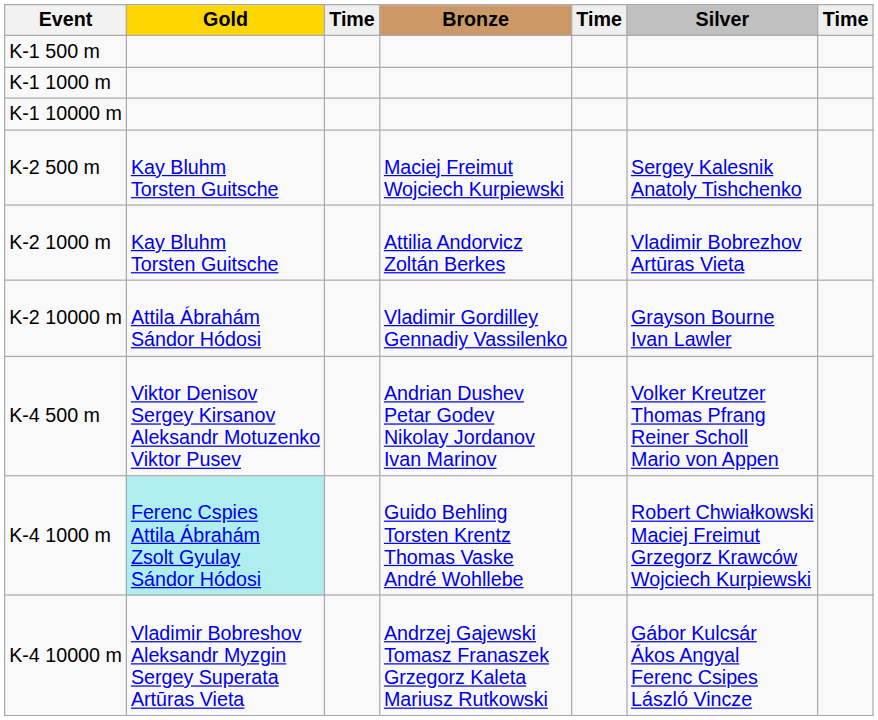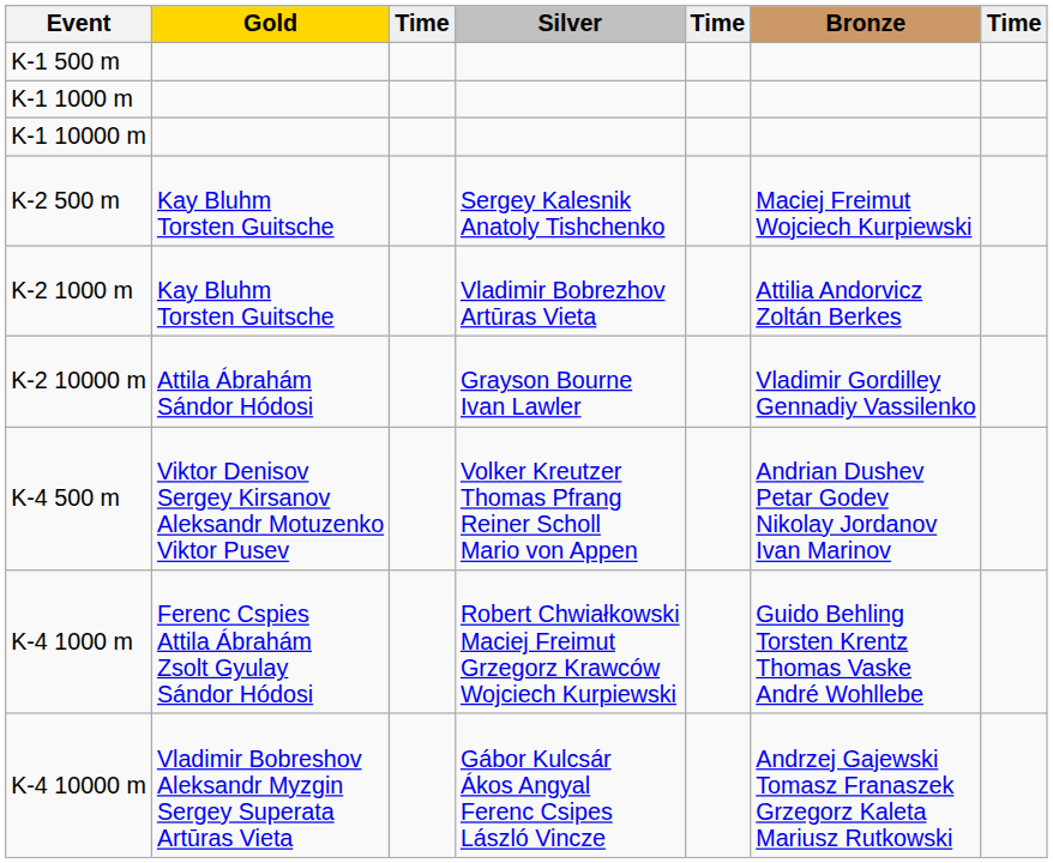 <table class="wikitable">
 <tr>
 <th>Event</th>
 <td align=center bgcolor="gold"><strong>Gold</strong></td>
 <td align=center bgcolor="EFEFEF"><strong>Time</strong></td>
+<td align=center bgcolor="silver"><strong>Silver</strong></td>
+<td align=center bgcolor="EFEFEF"><strong>Time</strong></td>
 <td align=center bgcolor="CC9966"><strong>Bronze</strong></td>
-<td align=center bgcolor="EFEFEF"><strong>Time</strong></td>
-<td align=center bgcolor="silver"><strong>Silver</strong></td>
 <td align=center bgcolor="EFEFEF"><strong>Time</strong></td>
 </tr>
 <tr>
 <td>K-1 500 m</td>
 <td></td>
 <td></td>
 <td></td>
 <td></td>
 <td></td>
 <td></td>
 </tr>
 <tr>
 <td>K-1 1000 m</td>
 <td></td>
 <td></td>
 <td></td>
 <td></td>
 <td></td>
 <td></td>
 </tr>
 <tr>
 <td>K-1 10000 m</td>
 <td></td>
 <td></td>
 <td></td>
 <td></td>
 <td></td>
 <td></td>
 </tr>
 <tr>
 <td>K-2 500 m</td>
 <td><br><a href='#'>Kay Bluhm</a><br><a href='#'>Torsten Guitsche</a></td>
 <td></td>
+<td><br><a href='#'>Sergey Kalesnik</a><br><a href='#'>Anatoly Tishchenko</a></td>
+<td></td>
 <td><br><a href='#'>Maciej Freimut</a><br><a href='#'>Wojciech Kurpiewski</a></td>
-<td></td>
-<td><br><a href='#'>Sergey Kalesnik</a><br><a href='#'>Anatoly Tishchenko</a></td>
 <td></td>
 </tr>
 <tr>
 <td>K-2 1000 m</td>
 <td><br><a href='#'>Kay Bluhm</a><br><a href='#'>Torsten Guitsche</a></td>
 <td></td>
+<td><br><a href='#'>Vladimir Bobrezhov</a><br><a href='#'>Artūras Vieta</a></td>
+<td></td>
 <td><br><a href='#'>Attilia Andorvicz</a><br><a href='#'>Zoltán Berkes</a></td>
-<td></td>
-<td><br><a href='#'>Vladimir Bobrezhov</a><br><a href='#'>Artūras Vieta</a></td>
 <td></td>
 </tr>
 <tr>
 <td>K-2 10000 m</td>
 <td><br><a href='#'>Attila Ábrahám</a><br><a href='#'>Sándor Hódosi</a></td>
 <td></td>
+<td><br><a href='#'>Grayson Bourne</a><br><a href='#'>Ivan Lawler</a></td>
+<td></td>
 <td><br><a href='#'>Vladimir Gordilley</a><br><a href='#'>Gennadiy Vassilenko</a></td>
-<td></td>
-<td><br><a href='#'>Grayson Bourne</a><br><a href='#'>Ivan Lawler</a></td>
 <td></td>
 </tr>
 <tr>
 <td>K-4 500 m</td>
 <td><br><a href='#'>Viktor Denisov</a><br><a href='#'>Sergey Kirsanov</a><br><a href='#'>Aleksandr Motuzenko</a><br><a href='#'>Viktor Pusev</a></td>
 <td></td>
+<td><br><a href='#'>Volker Kreutzer</a><br><a href='#'>Thomas Pfrang</a><br><a href='#'>Reiner Scholl</a><br><a href='#'>Mario von Appen</a></td>
+<td></td>
 <td><br><a href='#'>Andrian Dushev</a><br><a href='#'>Petar Godev</a><br><a href='#'>Nikolay Jordanov</a><br><a href='#'>Ivan Marinov</a></td>
-<td></td>
-<td><br><a href='#'>Volker Kreutzer</a><br><a href='#'>Thomas Pfrang</a><br><a href='#'>Reiner Scholl</a><br><a href='#'>Mario von Appen</a></td>
 <td></td>
 </tr>
 <tr>
 <td>K-4 1000 m</td>
-<td style="background: paleturquoise;"><br><a href='#'>Ferenc Cspies</a><br><a href='#'>Attila Ábrahám</a><br><a href='#'>Zsolt Gyulay</a><br><a href='#'>Sándor Hódosi</a></td>
+<td><br><a href='#'>Ferenc Cspies</a><br><a href='#'>Attila Ábrahám</a><br><a href='#'>Zsolt Gyulay</a><br><a href='#'>Sándor Hódosi</a></td>
+<td></td>
+<td><br><a href='#'>Robert Chwiałkowski</a><br><a href='#'>Maciej Freimut</a><br><a href='#'>Grzegorz Krawców</a><br><a href='#'>Wojciech Kurpiewski</a></td>
 <td></td>
 <td><br><a href='#'>Guido Behling</a><br><a href='#'>Torsten Krentz</a><br><a href='#'>Thomas Vaske</a><br><a href='#'>André Wohllebe</a></td>
-<td></td>
-<td><br><a href='#'>Robert Chwiałkowski</a><br><a href='#'>Maciej Freimut</a><br><a href='#'>Grzegorz Krawców</a><br><a href='#'>Wojciech Kurpiewski</a></td>
 <td></td>
 </tr>
 <tr>
 <td>K-4 10000 m</td>
 <td><br><a href='#'>Vladimir Bobreshov</a><br><a href='#'>Aleksandr Myzgin</a><br><a href='#'>Sergey Superata</a><br><a href='#'>Artūras Vieta</a></td>
 <td></td>
+<td><br><a href='#'>Gábor Kulcsár</a><br><a href='#'>Ákos Angyal</a><br><a href='#'>Ferenc Csipes</a><br><a href='#'>László Vincze</a></td>
+<td></td>
 <td><br><a href='#'>Andrzej Gajewski</a><br><a href='#'>Tomasz Franaszek</a><br><a href='#'>Grzegorz Kaleta</a><br><a href='#'>Mariusz Rutkowski</a></td>
-<td></td>
-<td><br><a href='#'>Gábor Kulcsár</a><br><a href='#'>Ákos Angyal</a><br><a href='#'>Ferenc Csipes</a><br><a href='#'>László Vincze</a></td>
 <td></td>
 </tr>
 </table>
